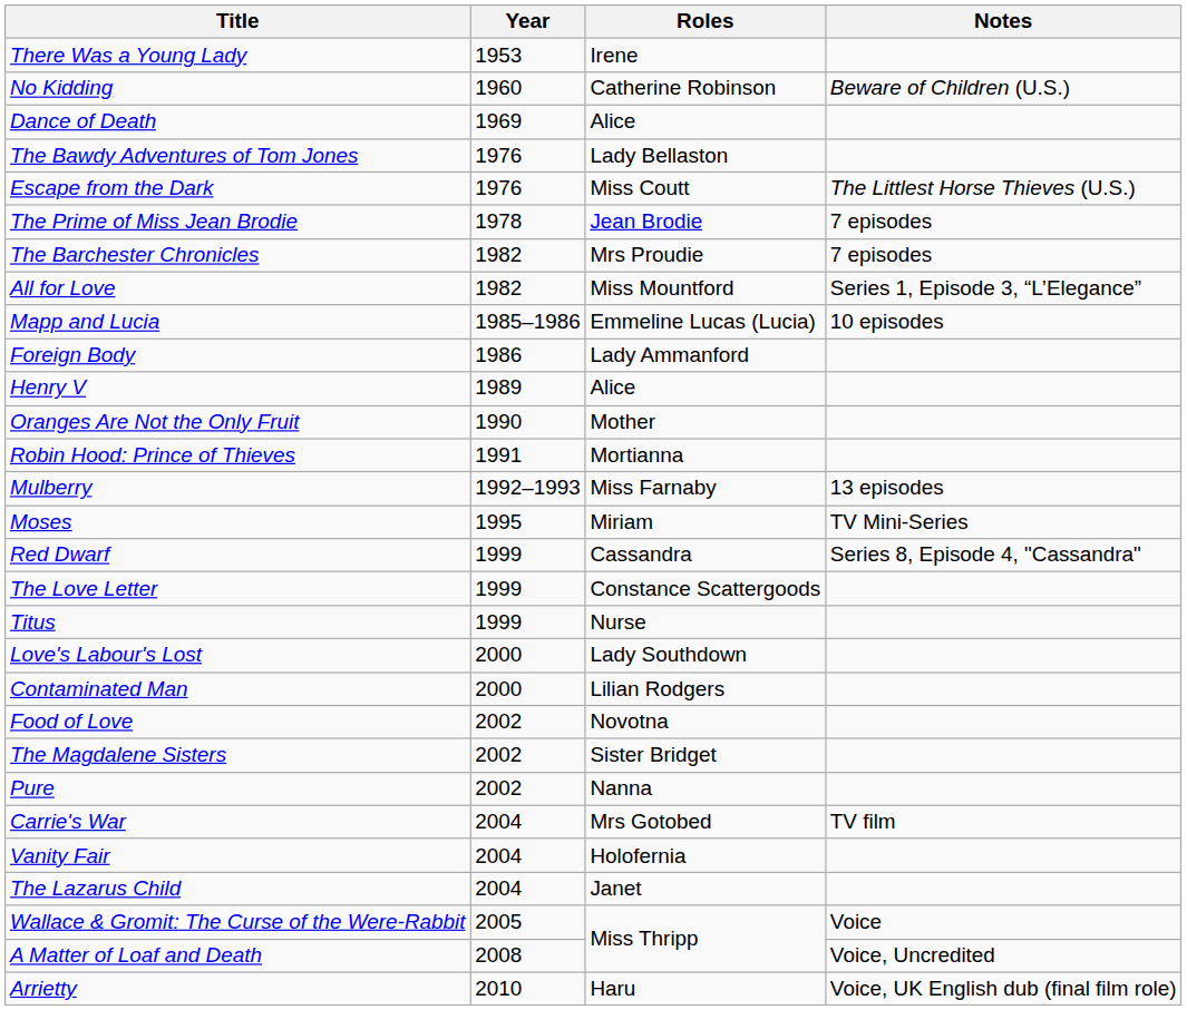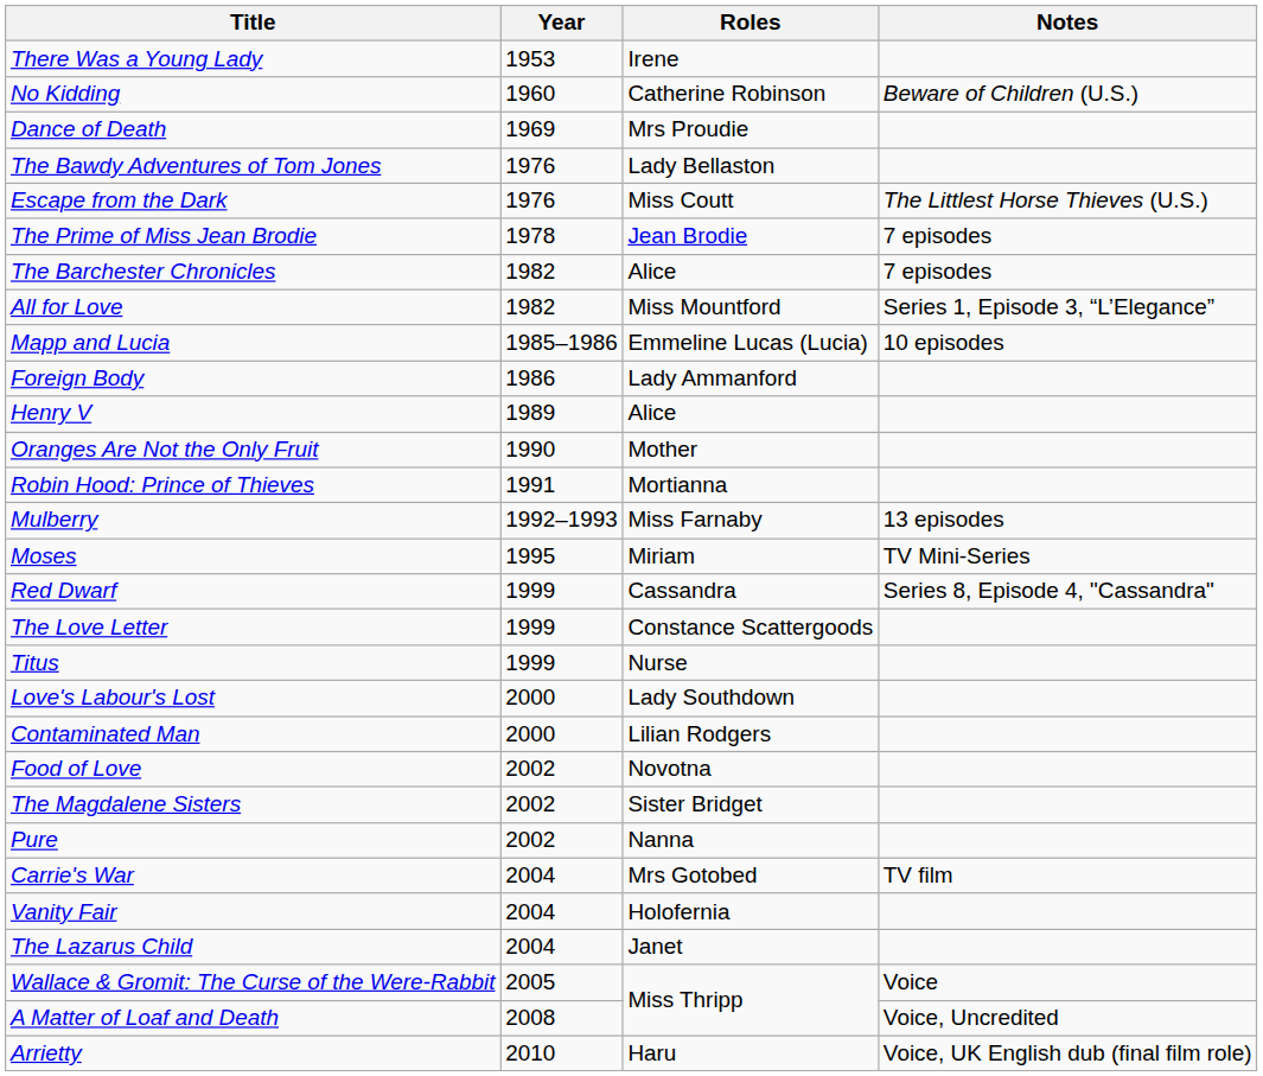 <table class="wikitable">
 <tr>
 <th>Title</th>
 <th>Year</th>
 <th>Roles</th>
 <th>Notes</th>
 </tr>
 <tr>
 <td><em><a href='#'>There Was a Young Lady</a></em></td>
 <td>1953</td>
 <td>Irene</td>
 <td></td>
 </tr>
 <tr>
 <td><em><a href='#'>No Kidding</a></em></td>
 <td>1960</td>
 <td>Catherine Robinson</td>
 <td><em>Beware of Children</em> (U.S.)</td>
 </tr>
 <tr>
 <td><em><a href='#'>Dance of Death</a></em></td>
 <td>1969</td>
-<td>Alice</td>
+<td>Mrs Proudie</td>
 <td></td>
 </tr>
 <tr>
 <td><em><a href='#'>The Bawdy Adventures of Tom Jones</a></em></td>
 <td>1976</td>
 <td>Lady Bellaston</td>
 <td></td>
 </tr>
 <tr>
 <td><em><a href='#'>Escape from the Dark</a></em></td>
 <td>1976</td>
 <td>Miss Coutt</td>
 <td><em>The Littlest Horse Thieves</em> (U.S.)</td>
 </tr>
 <tr>
 <td><em><a href='#'>The Prime of Miss Jean Brodie</a></em></td>
 <td>1978</td>
 <td><a href='#'>Jean Brodie</a></td>
 <td>7 episodes</td>
 </tr>
 <tr>
 <td><em><a href='#'>The Barchester Chronicles</a></em></td>
 <td>1982</td>
-<td>Mrs Proudie</td>
+<td>Alice</td>
 <td>7 episodes</td>
 </tr>
 <tr>
 <td><em><a href='#'>All for Love</a></em></td>
 <td>1982</td>
 <td>Miss Mountford</td>
 <td>Series 1, Episode 3, “L’Elegance”</td>
 </tr>
 <tr>
 <td><em><a href='#'>Mapp and Lucia</a></em></td>
 <td>1985–1986</td>
 <td>Emmeline Lucas (Lucia)</td>
 <td>10 episodes</td>
 </tr>
 <tr>
 <td><em><a href='#'>Foreign Body</a></em></td>
 <td>1986</td>
 <td>Lady Ammanford</td>
 <td></td>
 </tr>
 <tr>
 <td><em><a href='#'>Henry V</a></em></td>
 <td>1989</td>
 <td>Alice</td>
 <td></td>
 </tr>
 <tr>
 <td><em><a href='#'>Oranges Are Not the Only Fruit </a></em></td>
 <td>1990</td>
 <td>Mother</td>
 <td></td>
 </tr>
 <tr>
 <td><em><a href='#'>Robin Hood: Prince of Thieves</a></em></td>
 <td>1991</td>
 <td>Mortianna</td>
 <td></td>
 </tr>
 <tr>
 <td><em><a href='#'>Mulberry</a></em></td>
 <td>1992–1993</td>
 <td>Miss Farnaby</td>
 <td>13 episodes</td>
 </tr>
 <tr>
 <td><em><a href='#'>Moses</a></em></td>
 <td>1995</td>
 <td>Miriam</td>
 <td>TV Mini-Series</td>
 </tr>
 <tr>
 <td><em><a href='#'>Red Dwarf</a></em></td>
 <td>1999</td>
 <td>Cassandra</td>
 <td>Series 8, Episode 4, "Cassandra"</td>
 </tr>
 <tr>
 <td><em><a href='#'>The Love Letter</a></em></td>
 <td>1999</td>
 <td>Constance Scattergoods</td>
 <td></td>
 </tr>
 <tr>
 <td><em><a href='#'>Titus</a></em></td>
 <td>1999</td>
 <td>Nurse</td>
 <td></td>
 </tr>
 <tr>
 <td><em><a href='#'>Love's Labour's Lost</a></em></td>
 <td>2000</td>
 <td>Lady Southdown</td>
 <td></td>
 </tr>
 <tr>
 <td><em><a href='#'>Contaminated Man</a></em></td>
 <td>2000</td>
 <td>Lilian Rodgers</td>
 <td></td>
 </tr>
 <tr>
 <td><em><a href='#'>Food of Love</a></em></td>
 <td>2002</td>
 <td>Novotna</td>
 <td></td>
 </tr>
 <tr>
 <td><em><a href='#'>The Magdalene Sisters</a></em></td>
 <td>2002</td>
 <td>Sister Bridget</td>
 <td></td>
 </tr>
 <tr>
 <td><em><a href='#'>Pure</a></em></td>
 <td>2002</td>
 <td>Nanna</td>
 <td></td>
 </tr>
 <tr>
 <td><em><a href='#'>Carrie's War</a></em></td>
 <td>2004</td>
 <td>Mrs Gotobed</td>
 <td>TV film</td>
 </tr>
 <tr>
 <td><em><a href='#'>Vanity Fair</a></em></td>
 <td>2004</td>
 <td>Holofernia</td>
 <td></td>
 </tr>
 <tr>
 <td><em><a href='#'>The Lazarus Child</a></em></td>
 <td>2004</td>
 <td>Janet</td>
 <td></td>
 </tr>
 <tr>
 <td><em><a href='#'>Wallace & Gromit: The Curse of the Were-Rabbit</a></em></td>
 <td>2005</td>
 <td rowspan="2">Miss Thripp</td>
 <td>Voice</td>
 </tr>
 <tr>
 <td><em><a href='#'>A Matter of Loaf and Death</a></em></td>
 <td>2008</td>
 <td>Voice, Uncredited</td>
 </tr>
 <tr>
 <td><em><a href='#'>Arrietty</a></em></td>
 <td>2010</td>
 <td>Haru</td>
 <td>Voice, UK English dub (final film role)</td>
 </tr>
 </table>
